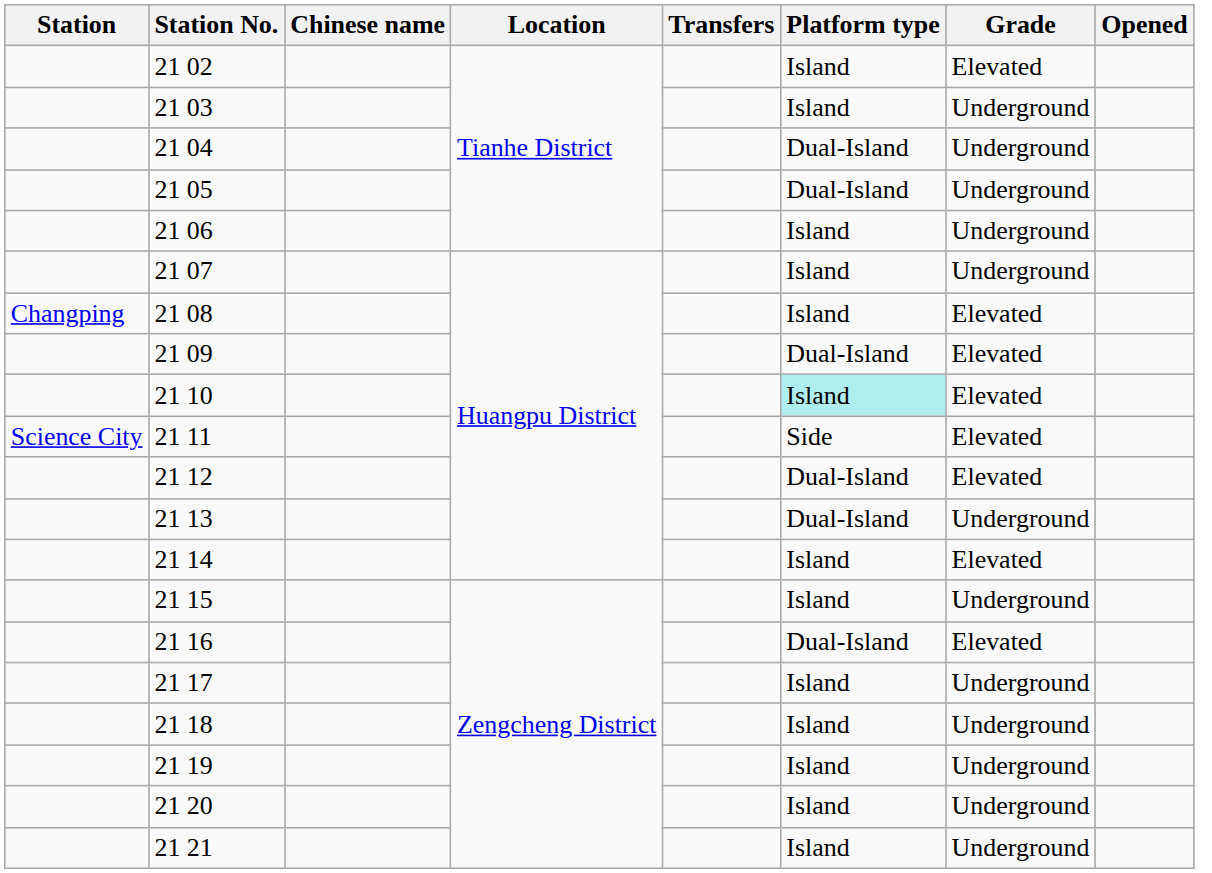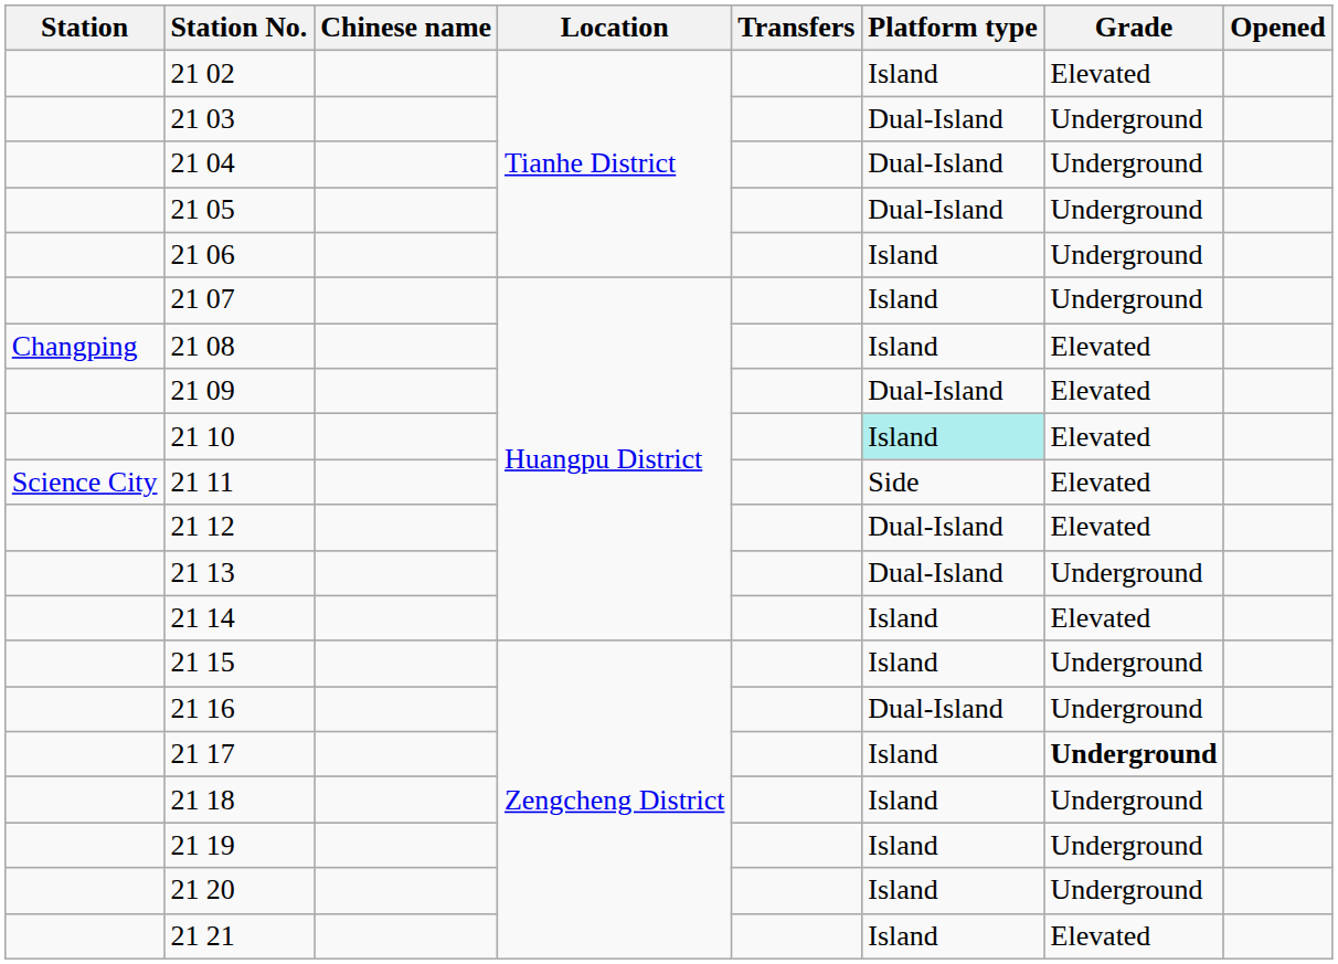 <table class="wikitable">
 <tr>
 <th>Station</th>
 <th>Station No.</th>
 <th>Chinese name</th>
 <th>Location</th>
 <th>Transfers</th>
 <th>Platform type</th>
 <th>Grade</th>
 <th>Opened</th>
 </tr>
 <tr>
 <td></td>
 <td>21 02</td>
 <td></td>
 <td rowspan="5"><a href='#'>Tianhe District</a></td>
 <td style="text-align: center"></td>
 <td>Island</td>
 <td>Elevated</td>
 <td></td>
 </tr>
 <tr>
 <td></td>
 <td>21 03</td>
 <td></td>
 <td></td>
-<td>Island</td>
+<td>Dual-Island</td>
 <td>Underground</td>
 <td></td>
 </tr>
 <tr>
 <td></td>
 <td>21 04</td>
 <td></td>
 <td style="text-align: center"></td>
 <td>Dual-Island</td>
 <td>Underground</td>
 <td></td>
 </tr>
 <tr>
 <td></td>
 <td>21 05</td>
 <td></td>
 <td></td>
 <td>Dual-Island</td>
 <td>Underground</td>
 <td></td>
 </tr>
 <tr>
 <td></td>
 <td>21 06</td>
 <td></td>
 <td></td>
 <td>Island</td>
 <td>Underground</td>
 <td></td>
 </tr>
 <tr>
 <td></td>
 <td>21 07</td>
 <td></td>
 <td rowspan="8"><a href='#'>Huangpu District</a></td>
 <td></td>
 <td>Island</td>
 <td>Underground</td>
 <td></td>
 </tr>
 <tr>
 <td><a href='#'>Changping</a></td>
 <td>21 08</td>
 <td></td>
 <td></td>
 <td>Island</td>
 <td>Elevated</td>
 <td></td>
 </tr>
 <tr>
 <td></td>
 <td>21 09</td>
 <td></td>
 <td style="text-align: center"></td>
 <td>Dual-Island</td>
 <td>Elevated</td>
 <td></td>
 </tr>
 <tr>
 <td></td>
 <td>21 10</td>
 <td></td>
 <td style="text-align: center"></td>
 <td style="background: paleturquoise;">Island</td>
 <td>Elevated</td>
 <td></td>
 </tr>
 <tr>
 <td><a href='#'>Science City</a></td>
 <td>21 11</td>
 <td></td>
 <td style="text-align: center"></td>
 <td>Side</td>
 <td>Elevated</td>
 <td></td>
 </tr>
 <tr>
 <td></td>
 <td>21 12</td>
 <td></td>
 <td></td>
 <td>Dual-Island</td>
 <td>Elevated</td>
 <td></td>
 </tr>
 <tr>
 <td></td>
 <td>21 13</td>
 <td></td>
 <td></td>
 <td>Dual-Island</td>
 <td>Underground</td>
 <td></td>
 </tr>
 <tr>
 <td></td>
 <td>21 14</td>
 <td></td>
 <td style="text-align: center"></td>
 <td>Island</td>
 <td>Elevated</td>
 <td></td>
 </tr>
 <tr>
 <td></td>
 <td>21 15</td>
 <td></td>
 <td rowspan="7"><a href='#'>Zengcheng District</a></td>
 <td></td>
 <td>Island</td>
 <td>Underground</td>
 <td></td>
 </tr>
 <tr>
 <td></td>
 <td>21 16</td>
 <td></td>
 <td></td>
 <td>Dual-Island</td>
-<td>Elevated</td>
+<td>Underground</td>
 <td></td>
 </tr>
 <tr>
 <td></td>
 <td>21 17</td>
 <td></td>
 <td></td>
 <td>Island</td>
-<td>Underground</td>
+<td><strong>Underground</strong></td>
 <td></td>
 </tr>
 <tr>
 <td></td>
 <td>21 18</td>
 <td></td>
 <td></td>
 <td>Island</td>
 <td>Underground</td>
 <td></td>
 </tr>
 <tr>
 <td></td>
 <td>21 19</td>
 <td></td>
 <td></td>
 <td>Island</td>
 <td>Underground</td>
 <td></td>
 </tr>
 <tr>
 <td></td>
 <td>21 20</td>
 <td></td>
 <td></td>
 <td>Island</td>
 <td>Underground</td>
 <td></td>
 </tr>
 <tr>
 <td></td>
 <td>21 21</td>
 <td></td>
 <td></td>
 <td>Island</td>
-<td>Underground</td>
+<td>Elevated</td>
 <td></td>
 </tr>
 </table>
